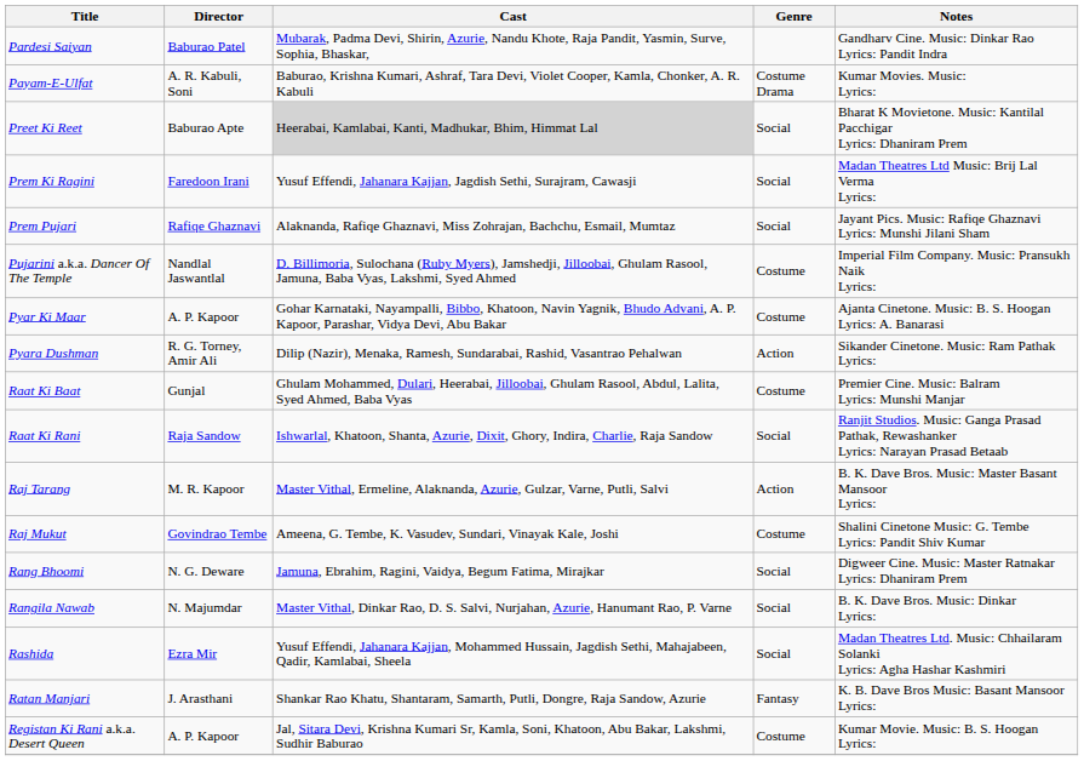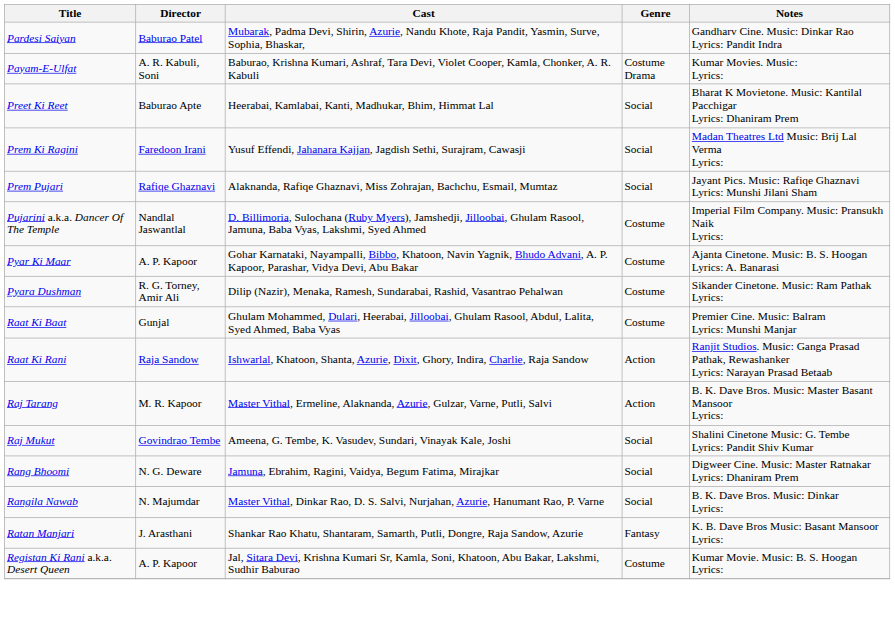 <table class="wikitable">
 <tr>
 <th>Title</th>
 <th>Director</th>
 <th>Cast</th>
 <th>Genre</th>
 <th>Notes</th>
 </tr>
 <tr>
 <td><em><a href='#'>Pardesi Saiyan</a></em></td>
 <td><a href='#'>Baburao Patel</a></td>
 <td><a href='#'>Mubarak</a>, Padma Devi, Shirin, <a href='#'>Azurie</a>, Nandu Khote, Raja Pandit, Yasmin, Surve, Sophia, Bhaskar,</td>
 <td></td>
 <td>Gandharv Cine. Music: Dinkar Rao<br>Lyrics: Pandit Indra</td>
 </tr>
 <tr>
 <td><em><a href='#'>Payam-E-Ulfat</a></em></td>
 <td>A. R. Kabuli, Soni</td>
 <td>Baburao, Krishna Kumari, Ashraf, Tara Devi, Violet Cooper,  Kamla, Chonker, A. R. Kabuli</td>
 <td>Costume Drama</td>
 <td>Kumar Movies. Music: <br>Lyrics:</td>
 </tr>
 <tr>
 <td><em><a href='#'>Preet Ki Reet</a></em></td>
 <td>Baburao Apte</td>
-<td style="background: lightgrey;">Heerabai,  Kamlabai, Kanti, Madhukar, Bhim, Himmat Lal</td>
+<td>Heerabai,  Kamlabai, Kanti, Madhukar, Bhim, Himmat Lal</td>
 <td>Social</td>
 <td>Bharat K Movietone. Music: Kantilal Pacchigar<br>Lyrics: Dhaniram Prem</td>
 </tr>
 <tr>
 <td><em><a href='#'>Prem Ki Ragini</a></em></td>
 <td><a href='#'>Faredoon Irani</a></td>
 <td>Yusuf Effendi, <a href='#'>Jahanara Kajjan</a>,  Jagdish Sethi,  Surajram, Cawasji</td>
 <td>Social</td>
 <td><a href='#'>Madan Theatres Ltd</a> Music: Brij Lal Verma<br>Lyrics:</td>
 </tr>
 <tr>
 <td><em><a href='#'>Prem Pujari</a></em></td>
 <td><a href='#'>Rafiqe Ghaznavi</a></td>
 <td>Alaknanda, Rafiqe Ghaznavi, Miss Zohrajan, Bachchu, Esmail, Mumtaz</td>
 <td>Social</td>
 <td>Jayant Pics.  Music: Rafiqe Ghaznavi<br>Lyrics: Munshi Jilani Sham</td>
 </tr>
 <tr>
 <td><em><a href='#'>Pujarini</a></em> a.k.a. <em>Dancer Of The Temple</em></td>
 <td>Nandlal Jaswantlal</td>
 <td><a href='#'>D. Billimoria</a>, Sulochana (<a href='#'>Ruby Myers</a>), Jamshedji, <a href='#'>Jilloobai</a>, Ghulam Rasool, Jamuna, Baba Vyas, Lakshmi, Syed Ahmed</td>
 <td>Costume</td>
 <td>Imperial Film Company. Music: Pransukh Naik<br>Lyrics:</td>
 </tr>
 <tr>
 <td><em><a href='#'>Pyar Ki Maar</a></em></td>
 <td>A. P. Kapoor</td>
 <td>Gohar Karnataki, Nayampalli, <a href='#'>Bibbo</a>, Khatoon, Navin Yagnik, <a href='#'>Bhudo Advani</a>, A. P. Kapoor, Parashar, Vidya Devi, Abu Bakar</td>
 <td>Costume</td>
 <td>Ajanta Cinetone. Music: B. S. Hoogan<br>Lyrics: A. Banarasi</td>
 </tr>
 <tr>
 <td><em><a href='#'>Pyara Dushman</a></em></td>
 <td>R. G. Torney, Amir Ali</td>
 <td>Dilip (Nazir), Menaka, Ramesh, Sundarabai, Rashid, Vasantrao Pehalwan</td>
-<td>Action</td>
+<td>Costume</td>
 <td>Sikander Cinetone. Music: Ram Pathak<br>Lyrics:</td>
 </tr>
 <tr>
 <td><em><a href='#'>Raat Ki Baat</a></em></td>
 <td>Gunjal</td>
 <td>Ghulam Mohammed, <a href='#'>Dulari</a>,  Heerabai,  <a href='#'>Jilloobai</a>, Ghulam Rasool,  Abdul, Lalita, Syed Ahmed, Baba Vyas</td>
 <td>Costume</td>
 <td>Premier Cine. Music: Balram<br>Lyrics: Munshi Manjar</td>
 </tr>
 <tr>
 <td><em><a href='#'>Raat Ki Rani</a></em></td>
 <td><a href='#'>Raja Sandow</a></td>
 <td><a href='#'>Ishwarlal</a>, Khatoon, Shanta, <a href='#'>Azurie</a>, <a href='#'>Dixit</a>, Ghory, Indira, <a href='#'>Charlie</a>,  Raja Sandow</td>
-<td>Social</td>
+<td>Action</td>
 <td><a href='#'>Ranjit Studios</a>. Music: Ganga Prasad Pathak, Rewashanker <br>Lyrics: Narayan Prasad Betaab</td>
 </tr>
 <tr>
 <td><em><a href='#'>Raj Tarang</a></em></td>
 <td>M. R. Kapoor</td>
 <td><a href='#'>Master Vithal</a>, Ermeline, Alaknanda, <a href='#'>Azurie</a>, Gulzar, Varne,  Putli, Salvi</td>
 <td>Action</td>
 <td>B. K. Dave Bros. Music: Master Basant Mansoor<br>Lyrics:</td>
 </tr>
 <tr>
 <td><em><a href='#'>Raj Mukut</a></em></td>
 <td><a href='#'>Govindrao Tembe</a></td>
 <td>Ameena, G. Tembe, K. Vasudev, Sundari, Vinayak Kale, Joshi</td>
-<td>Costume</td>
+<td>Social</td>
 <td>Shalini Cinetone Music: G. Tembe<br>Lyrics: Pandit Shiv Kumar</td>
 </tr>
 <tr>
 <td><em><a href='#'>Rang Bhoomi</a></em></td>
 <td>N. G. Deware</td>
 <td><a href='#'>Jamuna</a>, Ebrahim, Ragini, Vaidya, Begum Fatima, Mirajkar</td>
 <td>Social</td>
 <td>Digweer Cine. Music: Master Ratnakar<br>Lyrics: Dhaniram Prem</td>
 </tr>
 <tr>
 <td><em><a href='#'>Rangila Nawab</a></em></td>
 <td>N. Majumdar</td>
 <td><a href='#'>Master Vithal</a>, Dinkar Rao, D. S. Salvi, Nurjahan, <a href='#'>Azurie</a>, Hanumant Rao, P. Varne</td>
 <td>Social</td>
 <td>B. K. Dave Bros. Music: Dinkar<br>Lyrics:</td>
-</tr>
-<tr>
-<td><em><a href='#'>Rashida</a></em></td>
-<td><a href='#'>Ezra Mir</a></td>
-<td>Yusuf Effendi, <a href='#'>Jahanara Kajjan</a>, Mohammed Hussain, Jagdish Sethi, Mahajabeen, Qadir, Kamlabai, Sheela</td>
-<td>Social</td>
-<td><a href='#'>Madan Theatres Ltd</a>.  Music: Chhailaram Solanki<br>Lyrics: Agha Hashar Kashmiri</td>
 </tr>
 <tr>
 <td><em><a href='#'>Ratan Manjari</a></em></td>
 <td>J. Arasthani</td>
 <td>Shankar Rao Khatu, Shantaram,  Samarth, Putli, Dongre, Raja Sandow, Azurie</td>
 <td>Fantasy</td>
 <td>K. B. Dave Bros Music: Basant Mansoor<br>Lyrics:</td>
 </tr>
 <tr>
 <td><em><a href='#'>Registan Ki Rani</a></em> a.k.a. <em>Desert Queen</em></td>
 <td>A. P. Kapoor</td>
 <td>Jal, <a href='#'>Sitara Devi</a>, Krishna Kumari Sr, Kamla, Soni, Khatoon, Abu Bakar, Lakshmi, Sudhir Baburao</td>
 <td>Costume</td>
 <td>Kumar Movie. Music: B. S. Hoogan<br>Lyrics:</td>
 </tr>
 <tr>
 </tr>
 </table>
